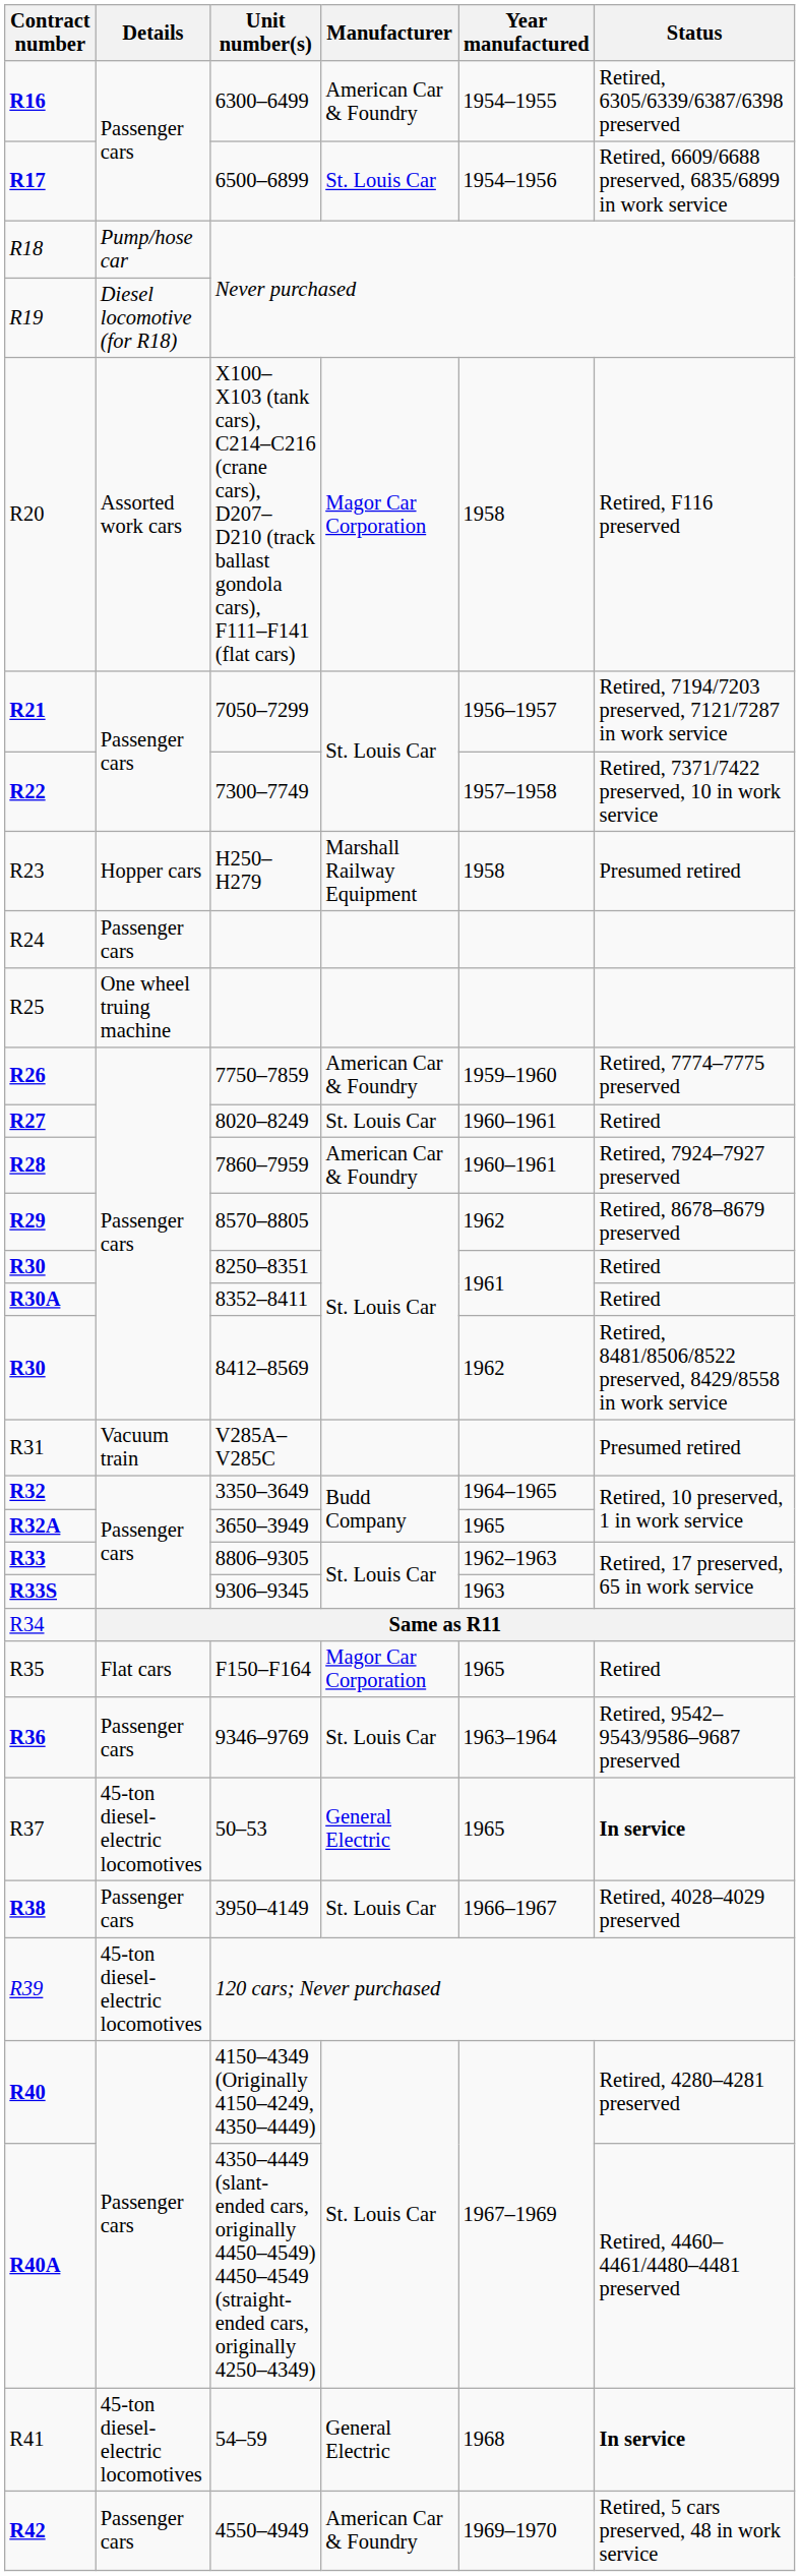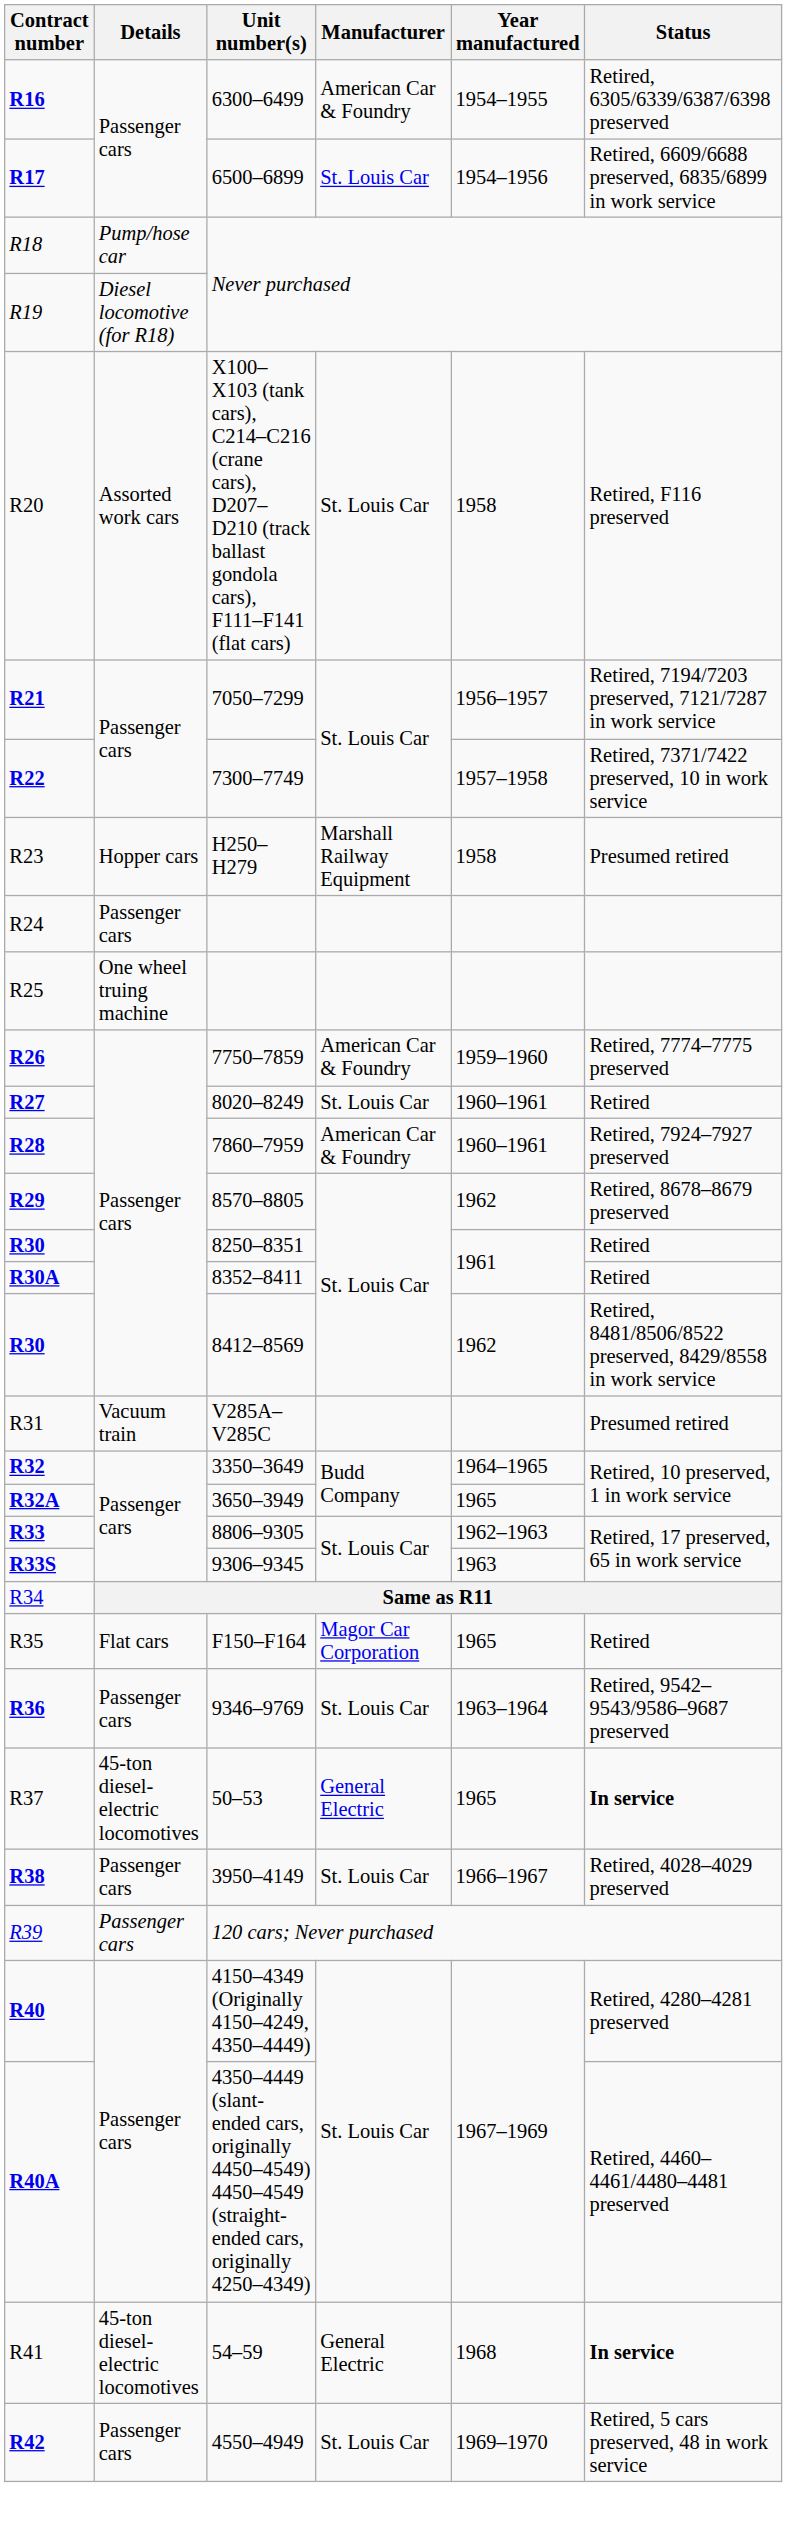 <table class="wikitable sortable">
 <tr>
 <th>Contract number</th>
 <th>Details</th>
 <th>Unit number(s)</th>
 <th>Manufacturer</th>
 <th>Year manufactured</th>
 <th>Status</th>
 </tr>
 <tr>
 <td><strong><a href='#'>R16</a></strong></td>
 <td rowspan=2>Passenger cars</td>
 <td>6300–6499</td>
 <td>American Car & Foundry</td>
 <td>1954–1955</td>
 <td>Retired, 6305/6339/6387/6398 preserved</td>
 </tr>
 <tr>
 <td><strong><a href='#'>R17</a></strong></td>
 <td>6500–6899</td>
 <td><a href='#'>St. Louis Car</a></td>
 <td>1954–1956</td>
 <td>Retired, 6609/6688 preserved, 6835/6899 in work service</td>
 </tr>
 <tr>
 <td><em>R18</em></td>
 <td><em>Pump/hose car</em></td>
 <td rowspan=2 colspan=4><em>Never purchased</em></td>
 </tr>
 <tr>
 <td><em>R19</em></td>
 <td><em>Diesel locomotive (for R18)</em></td>
 </tr>
 <tr>
 <td>R20</td>
 <td>Assorted work cars</td>
 <td>X100–X103 (tank cars), C214–C216 (crane cars),<br> D207–D210 (track ballast gondola cars), F111–F141 (flat cars)</td>
-<td><a href='#'>Magor Car Corporation</a></td>
+<td>St. Louis Car</td>
 <td>1958</td>
 <td>Retired, F116 preserved</td>
 </tr>
 <tr>
 <td><strong><a href='#'>R21</a></strong></td>
 <td rowspan=2>Passenger cars</td>
 <td>7050–7299</td>
 <td rowspan=2>St. Louis Car</td>
 <td>1956–1957</td>
 <td>Retired, 7194/7203 preserved, 7121/7287 in work service</td>
 </tr>
 <tr>
 <td><strong><a href='#'>R22</a></strong></td>
 <td>7300–7749</td>
 <td>1957–1958</td>
 <td>Retired, 7371/7422 preserved, 10 in work service</td>
 </tr>
 <tr>
 <td>R23</td>
 <td>Hopper cars</td>
 <td>H250–H279</td>
 <td>Marshall Railway Equipment</td>
 <td>1958</td>
 <td>Presumed retired</td>
 </tr>
 <tr>
 <td>R24</td>
 <td>Passenger cars</td>
 <td></td>
 <td></td>
 <td></td>
 <td></td>
 </tr>
 <tr>
 <td>R25</td>
 <td>One wheel truing machine</td>
 <td></td>
 <td></td>
 <td></td>
 <td></td>
 </tr>
 <tr>
 <td><strong><a href='#'>R26</a></strong></td>
 <td rowspan=7>Passenger cars</td>
 <td>7750–7859</td>
 <td>American Car & Foundry</td>
 <td>1959–1960</td>
 <td>Retired, 7774–7775 preserved</td>
 </tr>
 <tr>
 <td><strong><a href='#'>R27</a></strong></td>
 <td>8020–8249</td>
 <td>St. Louis Car</td>
 <td>1960–1961</td>
 <td>Retired</td>
 </tr>
 <tr>
 <td><strong><a href='#'>R28</a></strong></td>
 <td>7860–7959</td>
 <td>American Car & Foundry</td>
 <td>1960–1961</td>
 <td>Retired, 7924–7927 preserved</td>
 </tr>
 <tr>
 <td><strong><a href='#'>R29</a></strong></td>
 <td>8570–8805</td>
 <td rowspan=4>St. Louis Car</td>
 <td>1962</td>
 <td>Retired, 8678–8679 preserved</td>
 </tr>
 <tr>
 <td><strong><a href='#'>R30</a></strong></td>
 <td>8250–8351</td>
 <td rowspan=2>1961</td>
 <td>Retired</td>
 </tr>
 <tr>
 <td><strong><a href='#'>R30A</a></strong></td>
 <td>8352–8411</td>
 <td>Retired</td>
 </tr>
 <tr>
 <td><strong><a href='#'>R30</a></strong></td>
 <td>8412–8569</td>
 <td>1962</td>
 <td>Retired, 8481/8506/8522 preserved, 8429/8558 in work service</td>
 </tr>
 <tr>
 <td>R31</td>
 <td>Vacuum train</td>
 <td>V285A–V285C</td>
 <td></td>
 <td></td>
 <td>Presumed retired</td>
 </tr>
 <tr>
 <td><strong><a href='#'>R32</a></strong></td>
 <td rowspan=4>Passenger cars</td>
 <td>3350–3649</td>
 <td rowspan=2>Budd Company</td>
 <td>1964–1965</td>
 <td rowspan=2>Retired, 10 preserved, 1 in work service</td>
 </tr>
 <tr>
 <td><strong><a href='#'>R32A</a></strong></td>
 <td>3650–3949</td>
 <td>1965</td>
 </tr>
 <tr>
 <td><strong><a href='#'>R33</a></strong></td>
 <td>8806–9305</td>
 <td rowspan=2>St. Louis Car</td>
 <td>1962–1963</td>
 <td rowspan=2>Retired, 17 preserved, 65 in work service</td>
 </tr>
 <tr>
 <td><strong><a href='#'>R33S</a></strong></td>
 <td>9306–9345</td>
 <td>1963</td>
 </tr>
 <tr>
 <td><a href='#'>R34</a></td>
 <th colspan=5>Same as R11</th>
 </tr>
 <tr>
 <td>R35</td>
 <td>Flat cars</td>
 <td>F150–F164</td>
 <td><a href='#'>Magor Car Corporation</a></td>
 <td>1965</td>
 <td>Retired</td>
 </tr>
 <tr>
 <td><strong><a href='#'>R36</a></strong></td>
 <td>Passenger cars</td>
 <td>9346–9769</td>
 <td>St. Louis Car</td>
 <td>1963–1964</td>
 <td>Retired, 9542–9543/9586–9687 preserved</td>
 </tr>
 <tr>
 <td>R37</td>
 <td>45-ton diesel-electric locomotives</td>
 <td>50–53</td>
 <td><a href='#'>General Electric</a></td>
 <td>1965</td>
 <td><strong>In service</strong></td>
 </tr>
 <tr>
 <td><strong><a href='#'>R38</a></strong></td>
 <td>Passenger cars</td>
 <td>3950–4149</td>
 <td>St. Louis Car</td>
 <td>1966–1967</td>
 <td>Retired, 4028–4029 preserved</td>
 </tr>
 <tr>
 <td><em><a href='#'>R39</a></em></td>
-<td>45-ton diesel-electric locomotives</td>
+<td><em>Passenger cars</em></td>
 <td colspan=4><em>120 cars; Never purchased</em></td>
 </tr>
 <tr>
 <td><strong><a href='#'>R40</a></strong></td>
 <td rowspan=2>Passenger cars</td>
 <td>4150–4349 (Originally 4150–4249, 4350–4449)</td>
 <td rowspan=2>St. Louis Car</td>
 <td rowspan=2>1967–1969</td>
 <td>Retired, 4280–4281 preserved</td>
 </tr>
 <tr>
 <td><strong><a href='#'>R40A</a></strong></td>
 <td>4350–4449 (slant-ended cars, originally 4450–4549)<br>4450–4549 (straight-ended cars, originally 4250–4349)</td>
 <td>Retired, 4460–4461/4480–4481 preserved</td>
 </tr>
 <tr>
 <td>R41</td>
 <td>45-ton diesel-electric locomotives</td>
 <td>54–59</td>
 <td>General Electric</td>
 <td>1968</td>
 <td><strong>In service</strong></td>
 </tr>
 <tr>
 <td><strong><a href='#'>R42</a></strong></td>
 <td>Passenger cars</td>
 <td>4550–4949</td>
-<td>American Car & Foundry</td>
+<td>St. Louis Car</td>
 <td>1969–1970</td>
 <td>Retired, 5 cars preserved, 48 in work service</td>
 </tr>
 </table>
